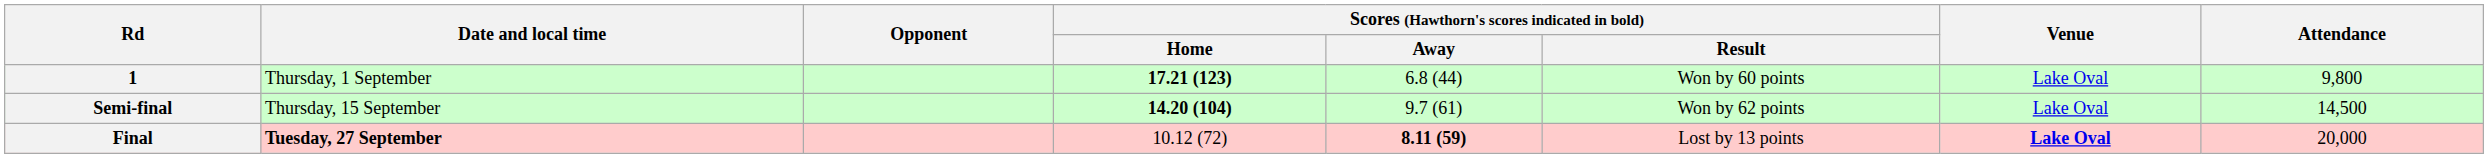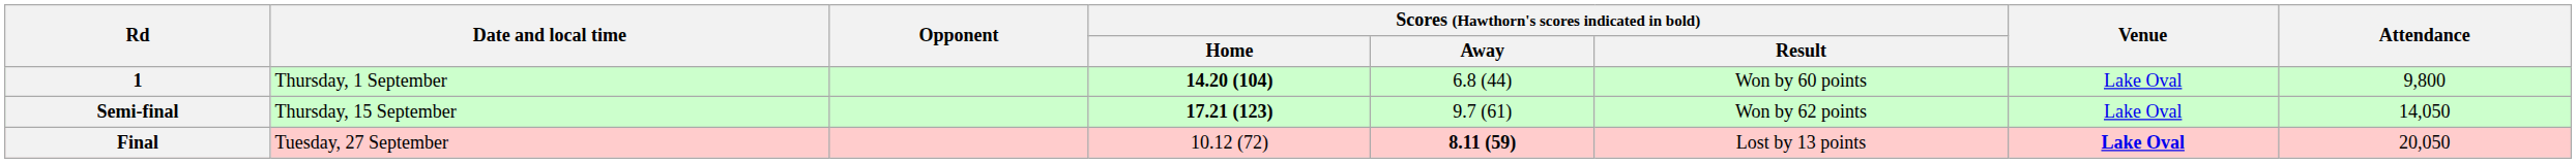 <table class="wikitable" style="font-size:90%; text-align:center; width: 100%; margin-left: auto; margin-right: auto">
 <tr>
 <th rowspan="2">Rd</th>
 <th rowspan="2">Date and local time</th>
 <th rowspan="2">Opponent</th>
 <th colspan="3">Scores <small>(Hawthorn's scores indicated in bold)</small></th>
 <th rowspan="2">Venue</th>
 <th rowspan="2">Attendance</th>
 </tr>
 <tr>
 <th>Home</th>
 <th>Away</th>
 <th>Result</th>
 </tr>
 <tr style="background:#cfc">
 <th>1</th>
 <td align=left>Thursday, 1 September</td>
 <td align=left></td>
-<td><strong>17.21 (123)</strong></td>
+<td><strong>14.20 (104)</strong></td>
 <td>6.8 (44)</td>
 <td>Won by 60 points</td>
 <td><a href='#'>Lake Oval</a></td>
 <td>9,800</td>
 </tr>
 <tr style="background:#cfc">
 <th>Semi-final</th>
 <td align=left>Thursday, 15 September</td>
 <td align=left></td>
-<td><strong>14.20 (104)</strong></td>
+<td><strong>17.21 (123)</strong></td>
 <td>9.7 (61)</td>
 <td>Won by 62 points</td>
 <td><a href='#'>Lake Oval</a></td>
-<td>14,500</td>
+<td>14,050</td>
 </tr>
 <tr style="background:#fcc;">
 <th>Final</th>
-<td align=left><strong>Tuesday, 27 September</strong></td>
+<td align=left>Tuesday, 27 September</td>
 <td align=left></td>
 <td>10.12 (72)</td>
 <td><strong>8.11 (59)</strong></td>
 <td>Lost by 13 points</td>
 <td><strong><a href='#'>Lake Oval</a></strong></td>
-<td>20,000</td>
+<td>20,050</td>
 </tr>
 </table>
